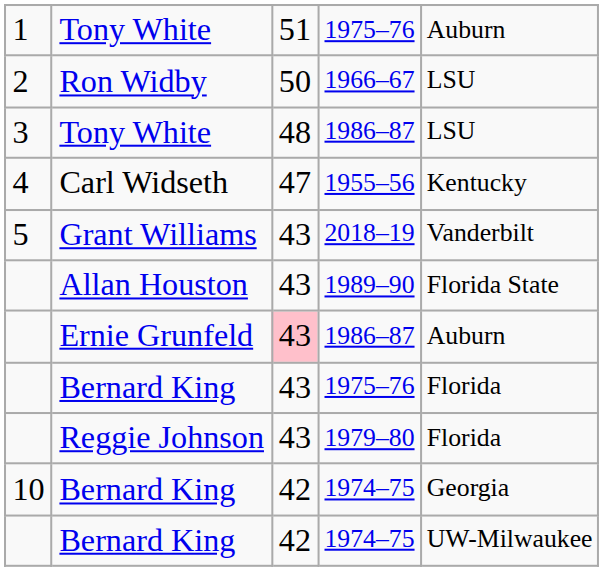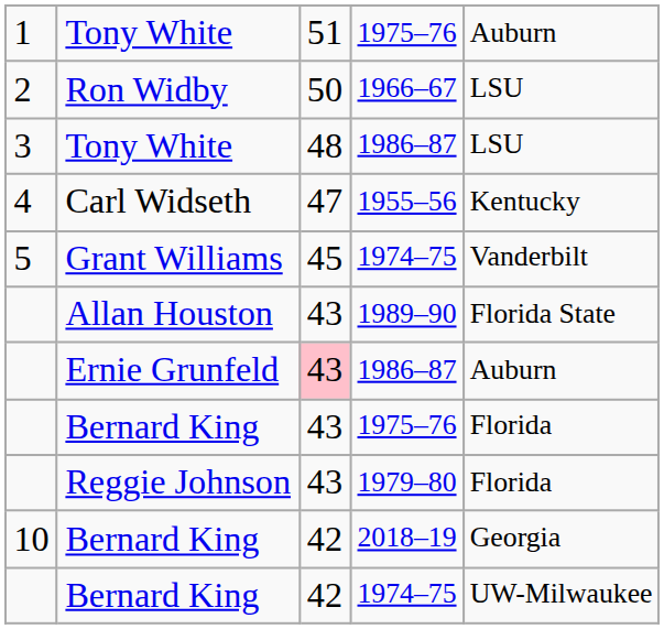 <table class="wikitable">
 <tr>
 </tr>
 <tr>
 <td>1</td>
 <td><a href='#'>Tony White</a></td>
 <td>51</td>
 <td style="font-size:80%;"><a href='#'>1975–76</a></td>
 <td style="font-size:80%;">Auburn</td>
 </tr>
 <tr>
 <td>2</td>
 <td><a href='#'>Ron Widby</a></td>
 <td>50</td>
 <td style="font-size:80%;"><a href='#'>1966–67</a></td>
 <td style="font-size:80%;">LSU</td>
 </tr>
 <tr>
 <td>3</td>
 <td><a href='#'>Tony White</a></td>
 <td>48</td>
 <td style="font-size:80%;"><a href='#'>1986–87</a></td>
 <td style="font-size:80%;">LSU</td>
 </tr>
 <tr>
 <td>4</td>
 <td>Carl Widseth</td>
 <td>47</td>
 <td style="font-size:80%;"><a href='#'>1955–56</a></td>
 <td style="font-size:80%;">Kentucky</td>
 </tr>
 <tr>
 <td>5</td>
 <td><a href='#'>Grant Williams</a></td>
-<td>43</td>
-<td style="font-size:80%;"><a href='#'>2018–19</a></td>
+<td>45</td>
+<td style="font-size:80%;"><a href='#'>1974–75</a></td>
 <td style="font-size:80%;">Vanderbilt</td>
 </tr>
 <tr>
 <td></td>
 <td><a href='#'>Allan Houston</a></td>
 <td>43</td>
 <td style="font-size:80%;"><a href='#'>1989–90</a></td>
 <td style="font-size:80%;">Florida State</td>
 </tr>
 <tr>
 <td></td>
 <td><a href='#'>Ernie Grunfeld</a></td>
 <td style="background: pink;">43</td>
 <td style="font-size:80%;"><a href='#'>1986–87</a></td>
 <td style="font-size:80%;">Auburn</td>
 </tr>
 <tr>
 <td></td>
 <td><a href='#'>Bernard King</a></td>
 <td>43</td>
 <td style="font-size:80%;"><a href='#'>1975–76</a></td>
 <td style="font-size:80%;">Florida</td>
 </tr>
 <tr>
 <td></td>
 <td><a href='#'>Reggie Johnson</a></td>
 <td>43</td>
 <td style="font-size:80%;"><a href='#'>1979–80</a></td>
 <td style="font-size:80%;">Florida</td>
 </tr>
 <tr>
 <td>10</td>
 <td><a href='#'>Bernard King</a></td>
 <td>42</td>
-<td style="font-size:80%;"><a href='#'>1974–75</a></td>
+<td style="font-size:80%;"><a href='#'>2018–19</a></td>
 <td style="font-size:80%;">Georgia</td>
 </tr>
 <tr>
 <td></td>
 <td><a href='#'>Bernard King</a></td>
 <td>42</td>
 <td style="font-size:80%;"><a href='#'>1974–75</a></td>
 <td style="font-size:80%;">UW-Milwaukee</td>
 </tr>
 </table>
